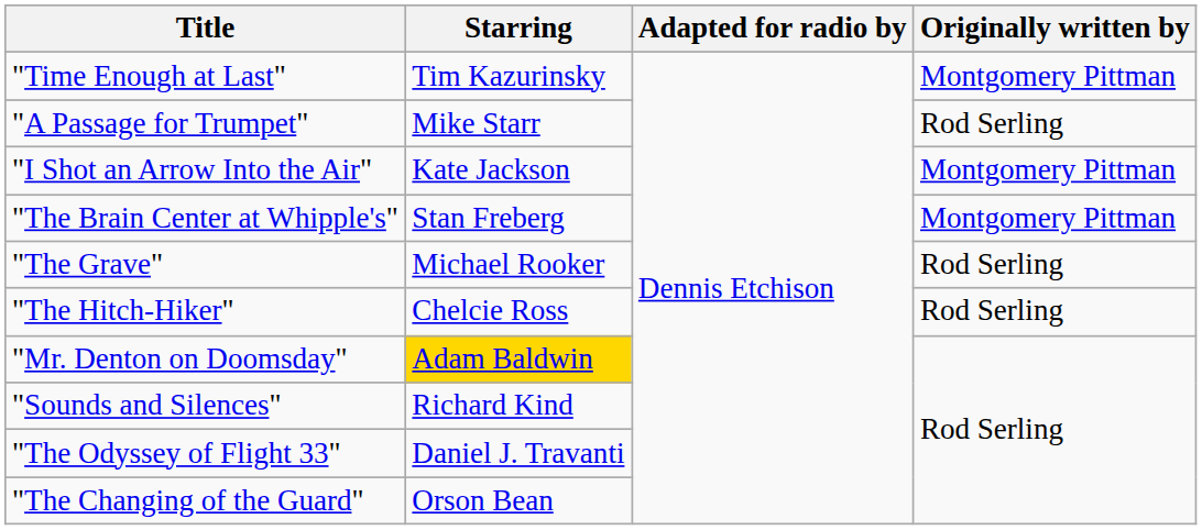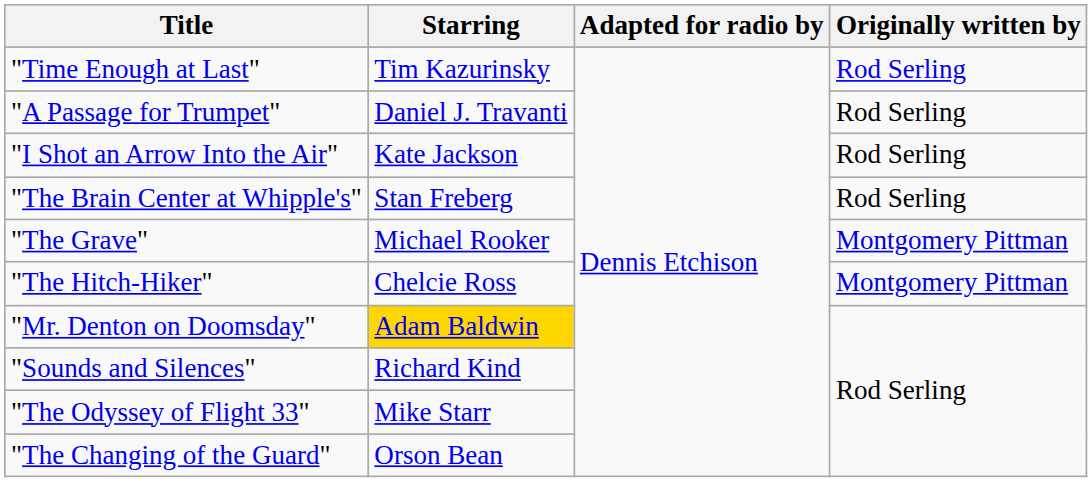 <table class="wikitable">
 <tr>
 <th>Title</th>
 <th>Starring</th>
 <th>Adapted for radio by</th>
 <th>Originally written by</th>
 </tr>
 <tr>
 <td>"<a href='#'>Time Enough at Last</a>"</td>
 <td><a href='#'>Tim Kazurinsky</a></td>
 <td rowspan="10"><a href='#'>Dennis Etchison</a></td>
-<td><a href='#'>Montgomery Pittman</a></td>
+<td><a href='#'>Rod Serling</a></td>
 </tr>
 <tr>
 <td>"<a href='#'>A Passage for Trumpet</a>"</td>
-<td><a href='#'>Mike Starr</a></td>
+<td><a href='#'>Daniel J. Travanti</a></td>
 <td>Rod Serling</td>
 </tr>
 <tr>
 <td>"<a href='#'>I Shot an Arrow Into the Air</a>"</td>
 <td><a href='#'>Kate Jackson</a></td>
-<td><a href='#'>Montgomery Pittman</a></td>
+<td>Rod Serling</td>
 </tr>
 <tr>
 <td>"<a href='#'>The Brain Center at Whipple's</a>"</td>
 <td><a href='#'>Stan Freberg</a></td>
-<td><a href='#'>Montgomery Pittman</a></td>
+<td>Rod Serling</td>
 </tr>
 <tr>
 <td>"<a href='#'>The Grave</a>"</td>
 <td><a href='#'>Michael Rooker</a></td>
-<td>Rod Serling</td>
+<td><a href='#'>Montgomery Pittman</a></td>
 </tr>
 <tr>
 <td>"<a href='#'>The Hitch-Hiker</a>"</td>
 <td><a href='#'>Chelcie Ross</a></td>
-<td>Rod Serling</td>
+<td><a href='#'>Montgomery Pittman</a></td>
 </tr>
 <tr>
 <td>"<a href='#'>Mr. Denton on Doomsday</a>"</td>
 <td style="background: gold;"><a href='#'>Adam Baldwin</a></td>
 <td rowspan="4">Rod Serling</td>
 </tr>
 <tr>
 <td>"<a href='#'>Sounds and Silences</a>"</td>
 <td><a href='#'>Richard Kind</a></td>
 </tr>
 <tr>
 <td>"<a href='#'>The Odyssey of Flight 33</a>"</td>
-<td><a href='#'>Daniel J. Travanti</a></td>
+<td><a href='#'>Mike Starr</a></td>
 </tr>
 <tr>
 <td>"<a href='#'>The Changing of the Guard</a>"</td>
 <td><a href='#'>Orson Bean</a></td>
 </tr>
 </table>
